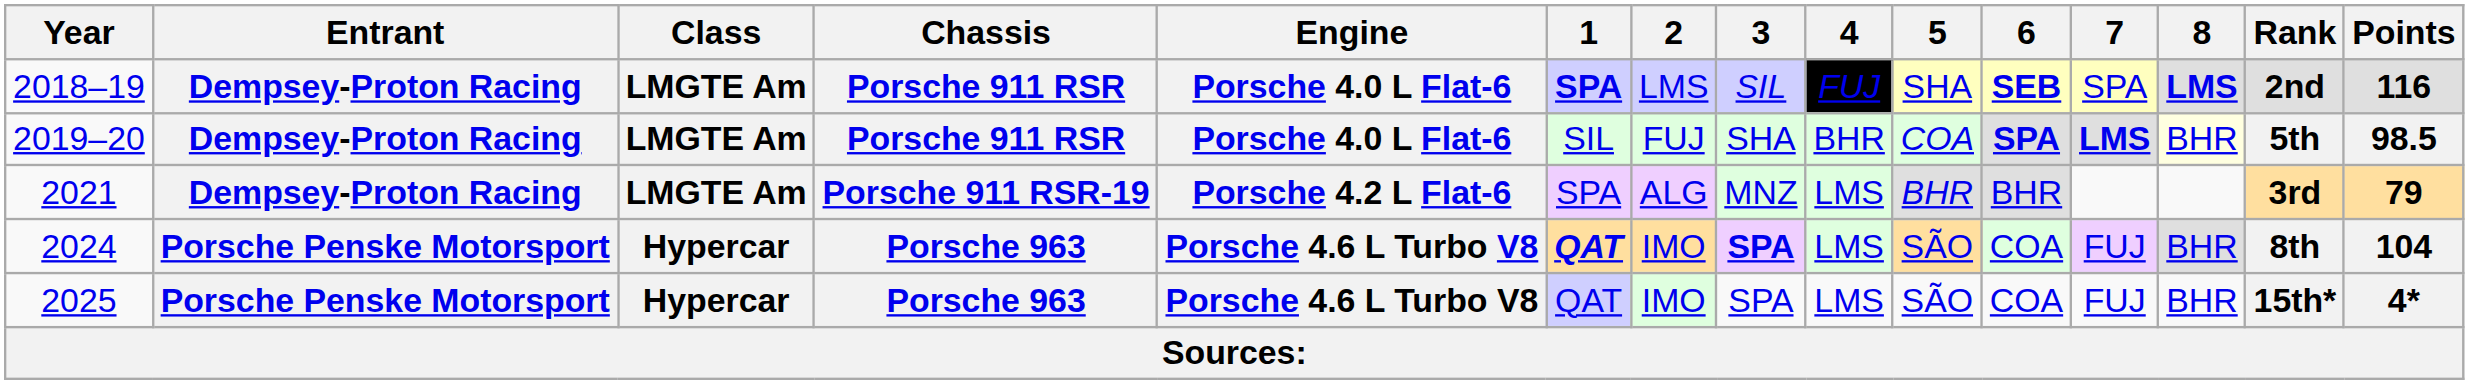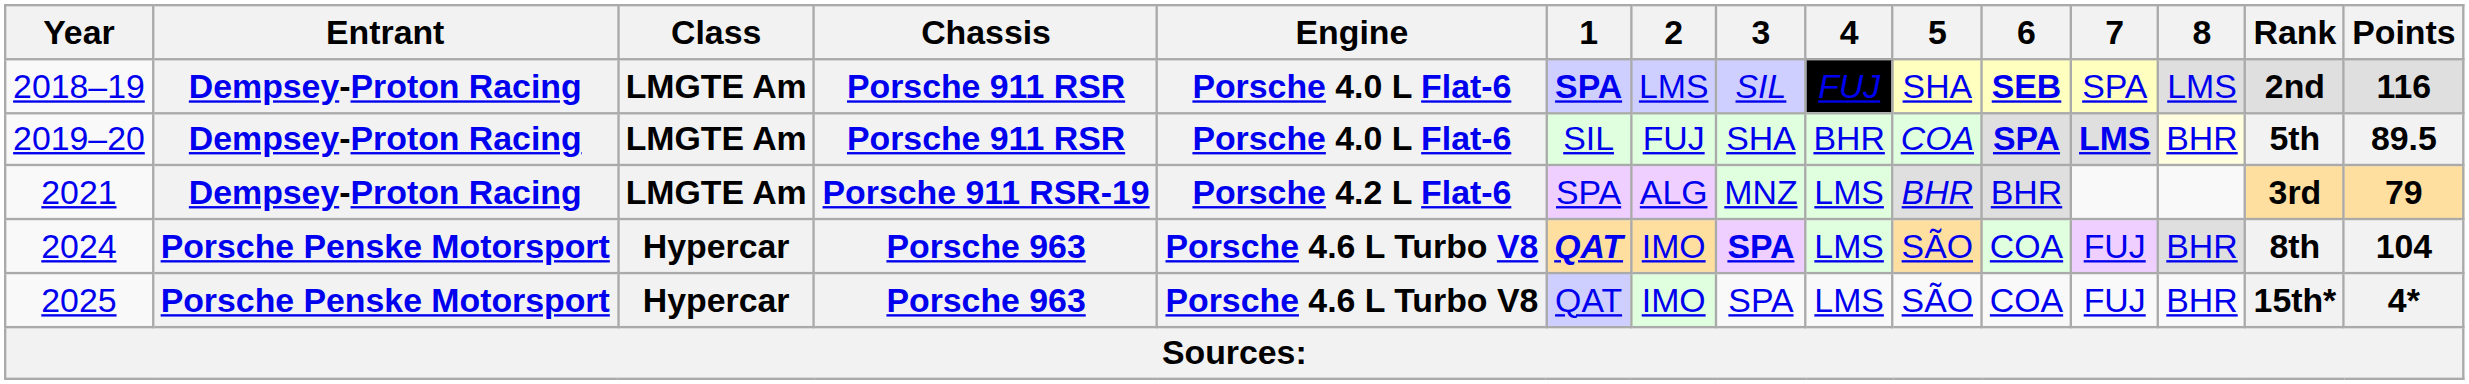 <table class="wikitable" style="text-align:center; font-size:90%">
 <tr>
 <th>Year</th>
 <th>Entrant</th>
 <th>Class</th>
 <th>Chassis</th>
 <th>Engine</th>
 <th>1</th>
 <th>2</th>
 <th>3</th>
 <th>4</th>
 <th>5</th>
 <th>6</th>
 <th>7</th>
 <th>8</th>
 <th>Rank</th>
 <th>Points</th>
 </tr>
 <tr>
 <td><a href='#'>2018–19</a></td>
 <th><a href='#'>Dempsey</a>-<a href='#'>Proton Racing</a></th>
 <th>LMGTE Am</th>
 <th><a href='#'>Porsche 911 RSR</a></th>
 <th><a href='#'>Porsche</a> 4.0 L <a href='#'>Flat-6</a></th>
 <td style="background:#CFCFFF;"><strong><a href='#'>SPA</a></strong><br></td>
 <td style="background:#CFCFFF;"><a href='#'>LMS</a><br></td>
 <td style="background:#CFCFFF;"><em><a href='#'>SIL</a></em><br></td>
 <td style="background-color:#000000; color:white"><em><a href='#'><span>FUJ</span></a></em><br></td>
 <td style="background:#FFFFBF;"><a href='#'>SHA</a><br></td>
 <td style="background:#FFFFBF;"><strong><a href='#'>SEB</a></strong><br></td>
 <td style="background:#FFFFBF;"><a href='#'>SPA</a><br></td>
-<td style="background:#DFDFDF;"><strong><a href='#'>LMS</a><br></strong></td>
+<td style="background:#DFDFDF;"><a href='#'>LMS</a><br></td>
 <th style="background:#DFDFDF;">2nd</th>
 <th style="background:#DFDFDF;">116</th>
 </tr>
 <tr>
 <td><a href='#'>2019–20</a></td>
 <th><a href='#'>Dempsey</a>-<a href='#'>Proton Racing</a></th>
 <th>LMGTE Am</th>
 <th><a href='#'>Porsche 911 RSR</a></th>
 <th><a href='#'>Porsche</a> 4.0 L <a href='#'>Flat-6</a></th>
 <td style="background:#DFFFDF;"><a href='#'>SIL</a><br></td>
 <td style="background:#DFFFDF;"><a href='#'>FUJ</a><br></td>
 <td style="background:#DFFFDF;"><a href='#'>SHA</a><br></td>
 <td style="background:#DFFFDF;"><a href='#'>BHR</a><br></td>
 <td style="background:#DFFFDF;"><em><a href='#'>COA</a></em><br></td>
 <td style="background:#DFDFDF;"><strong><a href='#'>SPA</a></strong><br></td>
 <td style="background:#DFDFDF;"><strong><a href='#'>LMS</a></strong><br></td>
 <td style="background: lightyellow;"><a href='#'>BHR</a></td>
 <th>5th</th>
-<th>98.5</th>
+<th>89.5</th>
 </tr>
 <tr>
 <td><a href='#'>2021</a></td>
 <th><a href='#'>Dempsey</a>-<a href='#'>Proton Racing</a></th>
 <th>LMGTE Am</th>
 <th><a href='#'>Porsche 911 RSR-19</a></th>
 <th><a href='#'>Porsche</a> 4.2 L <a href='#'>Flat-6</a></th>
 <td style="background:#EFCFFF;"><a href='#'>SPA</a><br></td>
 <td style="background:#EFCFFF;"><a href='#'>ALG</a><br></td>
 <td style="background:#DFFFDF;"><a href='#'>MNZ</a><br></td>
 <td style="background:#DFFFDF;"><a href='#'>LMS</a><br></td>
 <td style="background:#DFDFDF;"><em><a href='#'>BHR</a></em><br></td>
 <td style="background:#DFDFDF;"><a href='#'>BHR</a><br></td>
 <td></td>
 <td></td>
 <th style="background:#FFDF9F;">3rd</th>
 <th style="background:#FFDF9F;">79</th>
 </tr>
 <tr>
 <td><a href='#'>2024</a></td>
 <th><a href='#'>Porsche Penske Motorsport</a></th>
 <th>Hypercar</th>
 <th><a href='#'>Porsche 963</a></th>
 <th><a href='#'>Porsche</a> 4.6 L Turbo <a href='#'>V8</a></th>
 <td style="background:#FFDF9F;"><strong><em><a href='#'>QAT</a></em></strong><br></td>
 <td style="background:#FFDF9F;"><a href='#'>IMO</a><br></td>
 <td style="background:#EFCFFF;"><strong><a href='#'>SPA</a></strong><br></td>
 <td style="background:#DFFFDF;"><a href='#'>LMS</a><br></td>
 <td style="background:#FFDF9F;"><a href='#'>SÃO</a><br></td>
 <td style="background:#DFFFDF;"><a href='#'>COA</a><br></td>
 <td style="background:#EFCFFF;"><a href='#'>FUJ</a><br></td>
 <td style="background:#DFDFDF;"><a href='#'>BHR</a><br></td>
 <th>8th</th>
 <th>104</th>
 </tr>
 <tr>
 <td><a href='#'>2025</a></td>
 <th><a href='#'>Porsche Penske Motorsport</a></th>
 <th>Hypercar</th>
 <th><a href='#'>Porsche 963</a></th>
 <th><a href='#'>Porsche</a> 4.6 L Turbo V8</th>
 <td style="background:#CFCFFF;"><a href='#'>QAT</a><br></td>
 <td style="background:#DFFFDF;"><a href='#'>IMO</a><br></td>
 <td><a href='#'>SPA</a></td>
 <td style="background:#;"><a href='#'>LMS</a><br></td>
 <td style="background:#;"><a href='#'>SÃO</a><br></td>
 <td style="background:#;"><a href='#'>COA</a><br></td>
 <td style="background:#;"><a href='#'>FUJ</a><br></td>
 <td style="background:#;"><a href='#'>BHR</a><br></td>
 <th>15th*</th>
 <th>4*</th>
 </tr>
 <tr>
 <th colspan="15">Sources:</th>
 </tr>
 </table>
